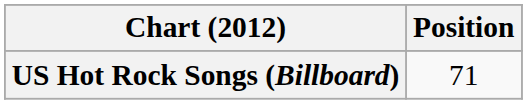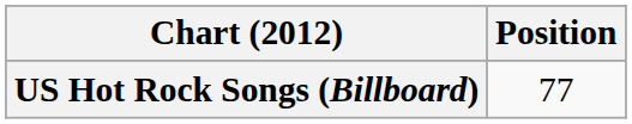 <table class="wikitable sortable plainrowheaders" style="text-align:center">
 <tr>
 <th scope="col">Chart (2012)</th>
 <th scope="col">Position</th>
 </tr>
 <tr>
 <th scope="row">US Hot Rock Songs (<em>Billboard</em>)</th>
-<td>71</td>
+<td>77</td>
 </tr>
 </table>
